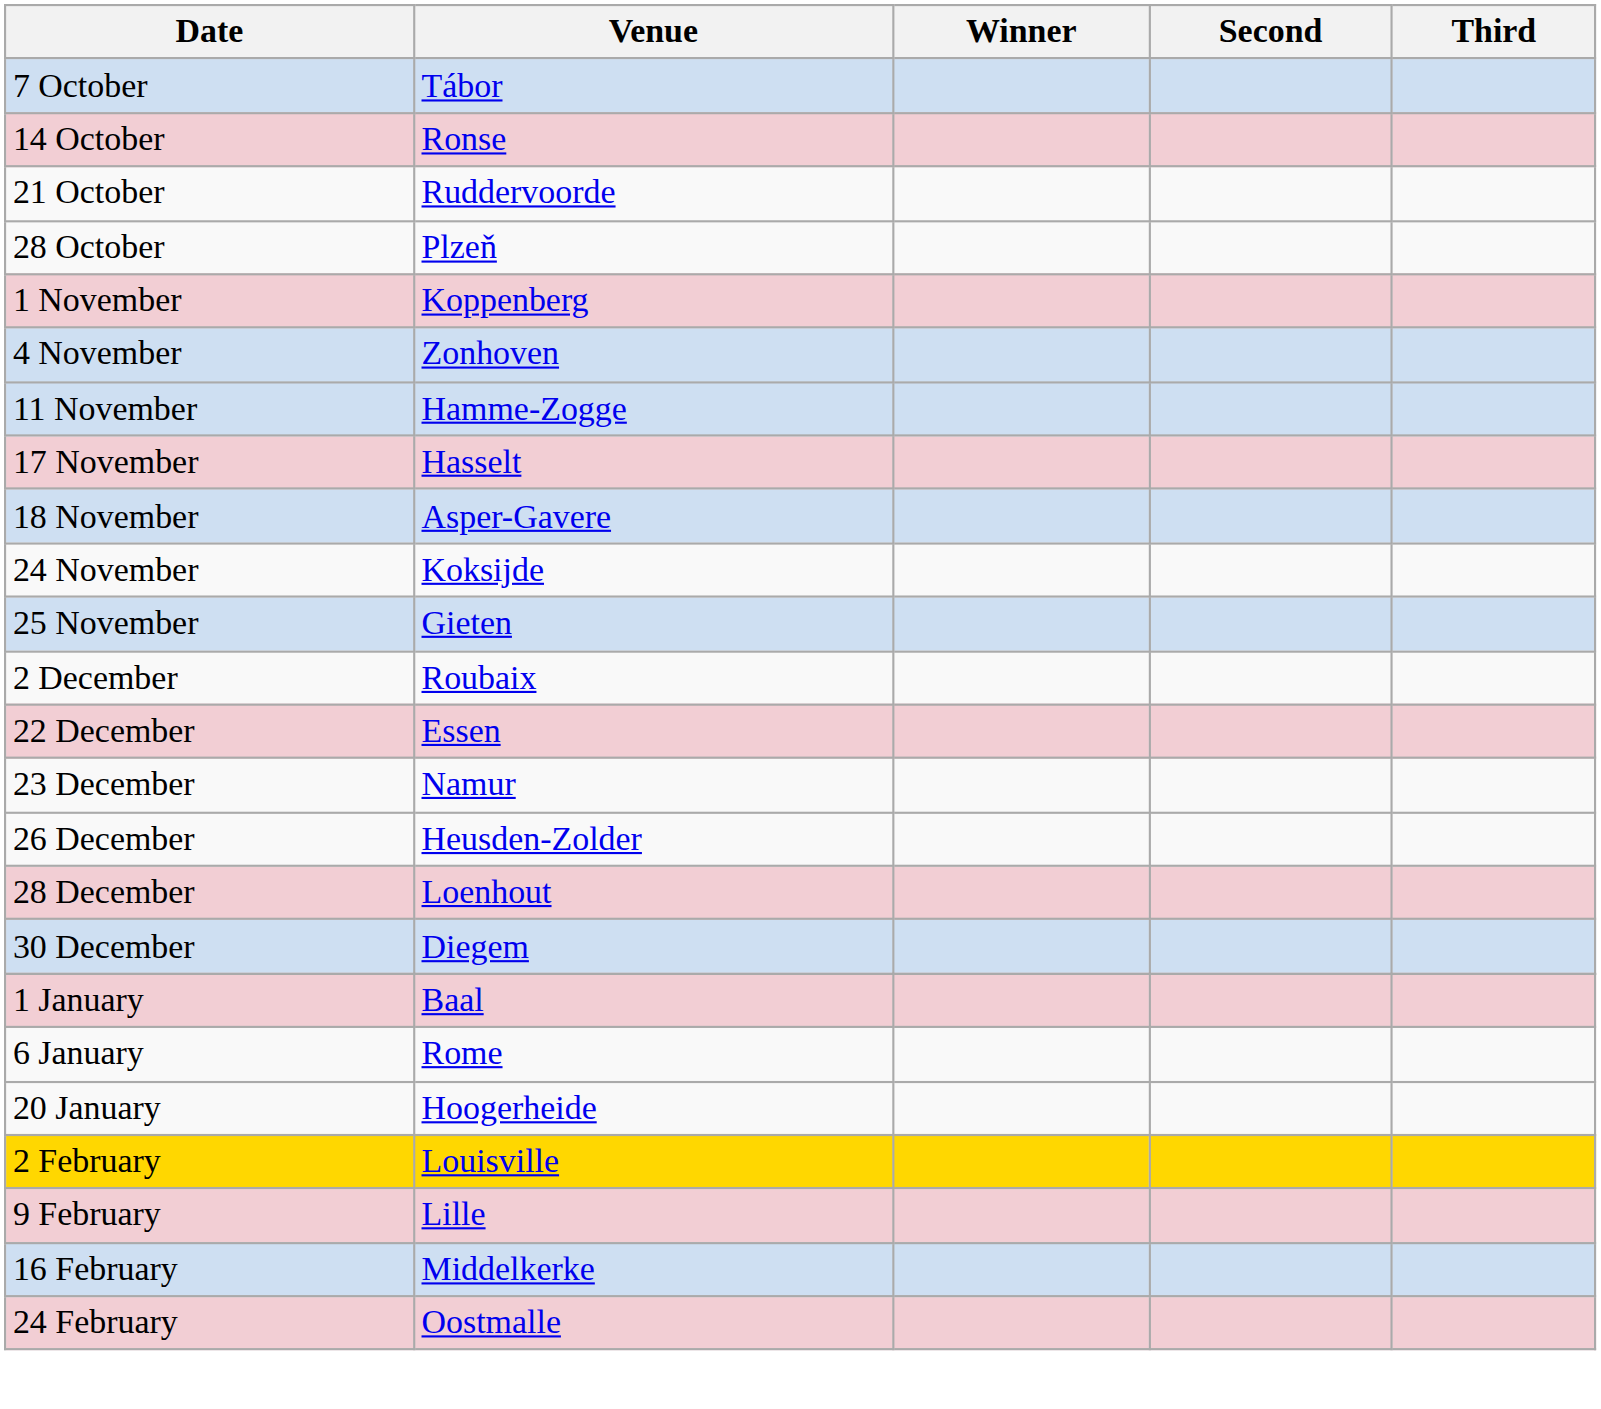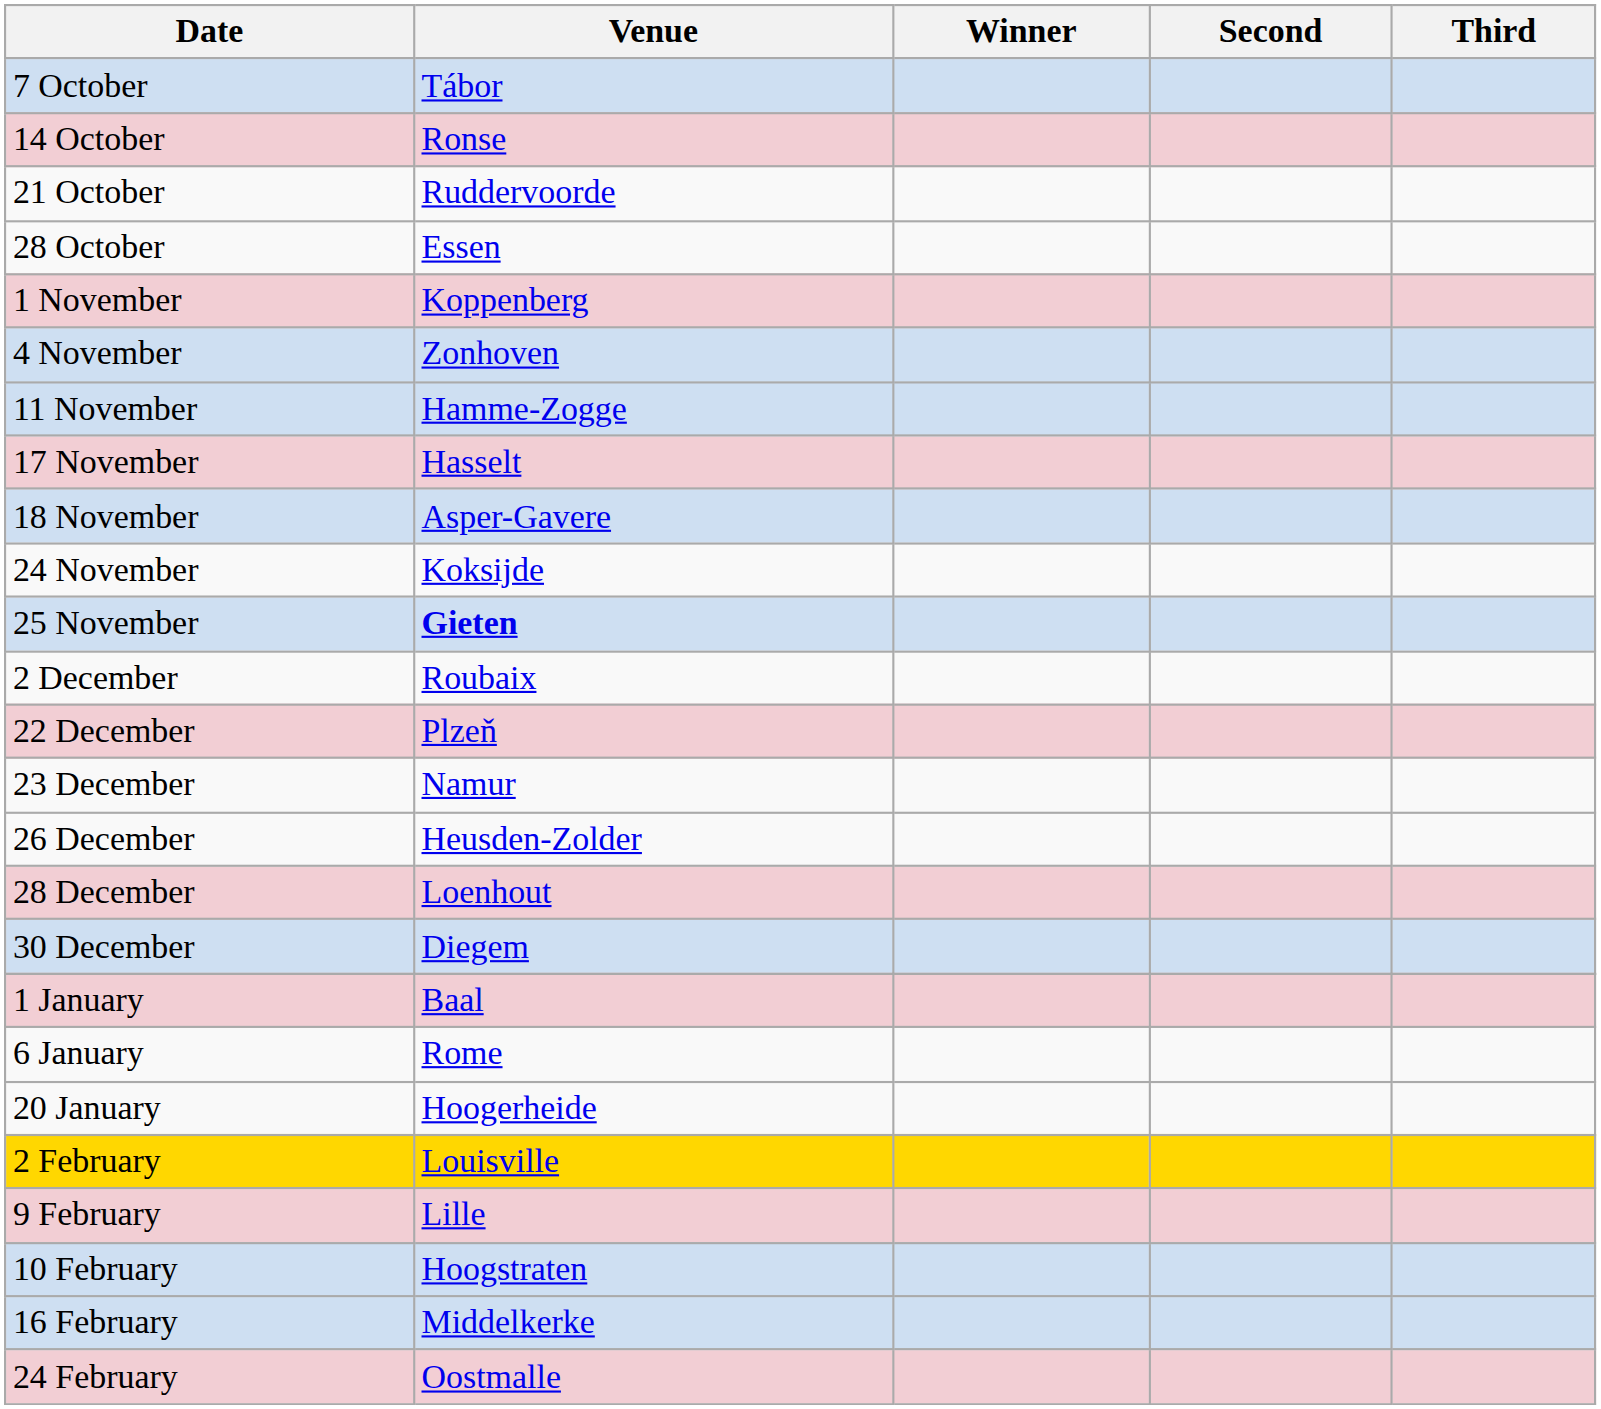 <table class="wikitable" width=85%>
 <tr bgcolor="#efefef">
 <th>Date</th>
 <th>Venue</th>
 <th>Winner</th>
 <th>Second</th>
 <th>Third</th>
 </tr>
 <tr style= "background:#CEDFF2;">
 <td>7 October</td>
 <td> <a href='#'>Tábor</a></td>
 <td></td>
 <td></td>
 <td></td>
 </tr>
 <tr style= "background:#F2CED4;">
 <td>14 October</td>
 <td> <a href='#'>Ronse</a></td>
 <td></td>
 <td></td>
 <td></td>
 </tr>
 <tr>
 <td>21 October</td>
 <td> <a href='#'>Ruddervoorde</a></td>
 <td></td>
 <td></td>
 <td></td>
 </tr>
 <tr>
 <td>28 October</td>
-<td> <a href='#'>Plzeň</a></td>
+<td> <a href='#'>Essen</a></td>
 <td></td>
 <td></td>
 <td></td>
 </tr>
 <tr style= "background:#F2CED4;">
 <td>1 November</td>
 <td> <a href='#'>Koppenberg</a></td>
 <td></td>
 <td></td>
 <td></td>
 </tr>
 <tr style= "background:#CEDFF2;">
 <td>4 November</td>
 <td> <a href='#'>Zonhoven</a></td>
 <td></td>
 <td></td>
 <td></td>
 </tr>
 <tr style= "background:#CEDFF2;">
 <td>11 November</td>
 <td> <a href='#'>Hamme-Zogge</a></td>
 <td></td>
 <td></td>
 <td></td>
 </tr>
 <tr style= "background:#F2CED4;">
 <td>17 November</td>
 <td> <a href='#'>Hasselt</a></td>
 <td></td>
 <td></td>
 <td></td>
 </tr>
 <tr style= "background:#CEDFF2;">
 <td>18 November</td>
 <td> <a href='#'>Asper-Gavere</a></td>
 <td></td>
 <td></td>
 <td></td>
 </tr>
 <tr>
 <td>24 November</td>
 <td> <a href='#'>Koksijde</a></td>
 <td></td>
 <td></td>
 <td></td>
 </tr>
 <tr style= "background:#CEDFF2;">
 <td>25 November</td>
-<td> <a href='#'>Gieten</a></td>
+<td><strong> <a href='#'>Gieten</a></strong></td>
 <td></td>
 <td></td>
 <td></td>
 </tr>
 <tr>
 <td>2 December</td>
 <td> <a href='#'>Roubaix</a></td>
 <td></td>
 <td></td>
 <td></td>
 </tr>
 <tr style= "background:#F2CED4;">
 <td>22 December</td>
-<td> <a href='#'>Essen</a></td>
+<td> <a href='#'>Plzeň</a></td>
 <td></td>
 <td></td>
 <td></td>
 </tr>
 <tr>
 <td>23 December</td>
 <td> <a href='#'>Namur</a></td>
 <td></td>
 <td></td>
 <td></td>
 </tr>
 <tr>
 <td>26 December</td>
 <td> <a href='#'>Heusden-Zolder</a></td>
 <td></td>
 <td></td>
 <td></td>
 </tr>
 <tr style= "background:#F2CED4;">
 <td>28 December</td>
 <td> <a href='#'>Loenhout</a></td>
 <td></td>
 <td></td>
 <td></td>
 </tr>
 <tr style= "background:#CEDFF2;">
 <td>30 December</td>
 <td> <a href='#'>Diegem</a></td>
 <td></td>
 <td></td>
 <td></td>
 </tr>
 <tr>
 </tr>
 <tr style= "background:#F2CED4;">
 <td>1 January</td>
 <td> <a href='#'>Baal</a></td>
 <td></td>
 <td></td>
 <td></td>
 </tr>
 <tr>
 <td>6 January</td>
 <td> <a href='#'>Rome</a></td>
 <td></td>
 <td></td>
 <td></td>
 </tr>
 <tr>
 <td>20 January</td>
 <td> <a href='#'>Hoogerheide</a></td>
 <td></td>
 <td></td>
 <td></td>
 </tr>
 <tr style="background: #FFD700;">
 <td>2 February</td>
 <td> <a href='#'>Louisville</a></td>
 <td></td>
 <td></td>
 <td></td>
 </tr>
 <tr style= "background:#F2CED4;">
 <td>9 February</td>
 <td> <a href='#'>Lille</a></td>
 <td></td>
 <td></td>
 <td></td>
 </tr>
 <tr style= "background:#CEDFF2;">
+<td>10 February</td>
+<td> <a href='#'>Hoogstraten</a></td>
+<td></td>
+<td></td>
+<td></td>
+</tr>
+<tr style= "background:#CEDFF2;">
 <td>16 February</td>
 <td> <a href='#'>Middelkerke</a></td>
 <td></td>
 <td></td>
 <td></td>
 </tr>
 <tr style= "background:#F2CED4;">
 <td>24 February</td>
 <td> <a href='#'>Oostmalle</a></td>
 <td></td>
 <td></td>
 <td></td>
 </tr>
 </table>
